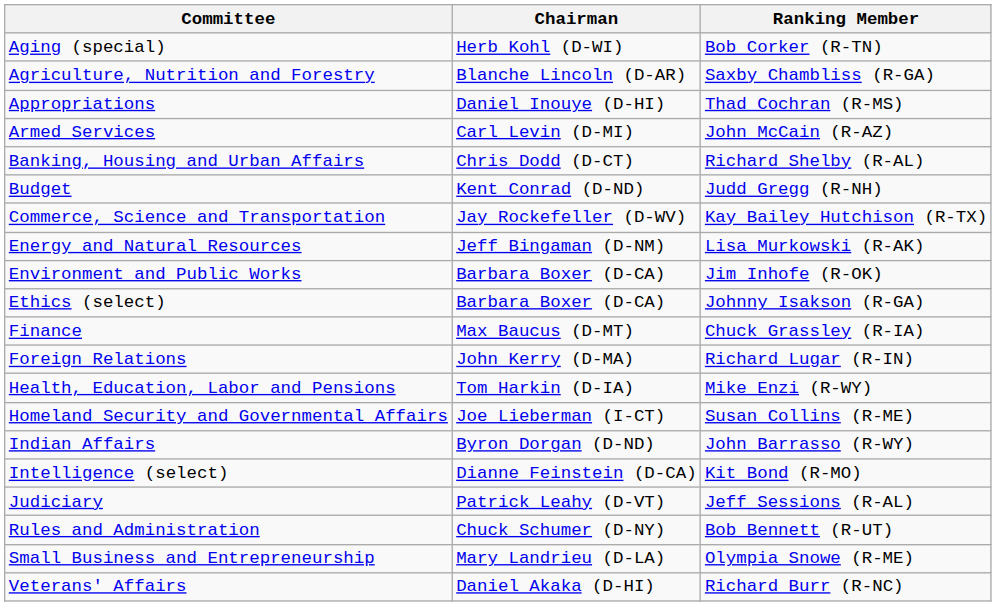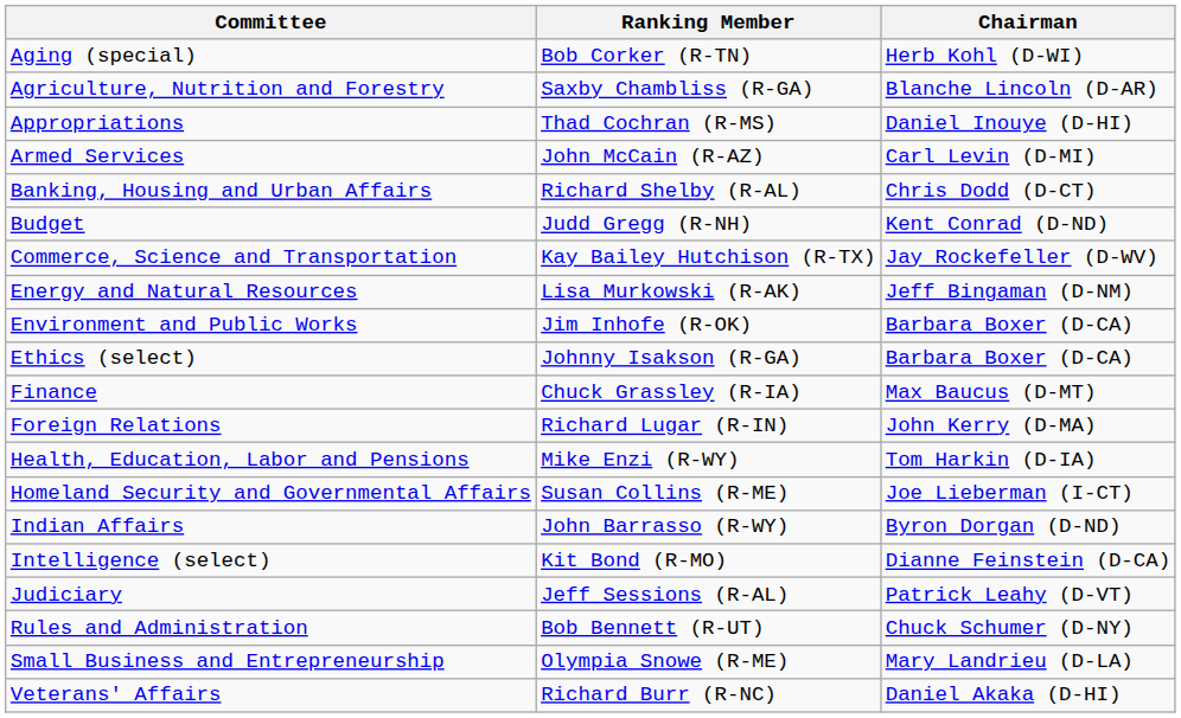 <table class="wikitable">
 <tr>
 <th>Committee</th>
+<th>Ranking Member</th>
 <th>Chairman</th>
-<th>Ranking Member</th>
 </tr>
 <tr>
 <td><a href='#'>Aging</a> (special)</td>
+<td><a href='#'>Bob Corker</a> (R-TN)</td>
 <td><a href='#'>Herb Kohl</a> (D-WI)</td>
-<td><a href='#'>Bob Corker</a> (R-TN)</td>
 </tr>
 <tr>
 <td><a href='#'>Agriculture, Nutrition and Forestry</a></td>
+<td><a href='#'>Saxby Chambliss</a> (R-GA)</td>
 <td><a href='#'>Blanche Lincoln</a> (D-AR)</td>
-<td><a href='#'>Saxby Chambliss</a> (R-GA)</td>
 </tr>
 <tr>
 <td><a href='#'>Appropriations</a></td>
+<td><a href='#'>Thad Cochran</a> (R-MS)</td>
 <td><a href='#'>Daniel Inouye</a> (D-HI)</td>
-<td><a href='#'>Thad Cochran</a> (R-MS)</td>
 </tr>
 <tr>
 <td><a href='#'>Armed Services</a></td>
+<td><a href='#'>John McCain</a> (R-AZ)</td>
 <td><a href='#'>Carl Levin</a> (D-MI)</td>
-<td><a href='#'>John McCain</a> (R-AZ)</td>
 </tr>
 <tr>
 <td><a href='#'>Banking, Housing and Urban Affairs</a></td>
+<td><a href='#'>Richard Shelby</a> (R-AL)</td>
 <td><a href='#'>Chris Dodd</a> (D-CT)</td>
-<td><a href='#'>Richard Shelby</a> (R-AL)</td>
 </tr>
 <tr>
 <td><a href='#'>Budget</a></td>
+<td><a href='#'>Judd Gregg</a> (R-NH)</td>
 <td><a href='#'>Kent Conrad</a> (D-ND)</td>
-<td><a href='#'>Judd Gregg</a> (R-NH)</td>
 </tr>
 <tr>
 <td><a href='#'>Commerce, Science and Transportation</a></td>
+<td><a href='#'>Kay Bailey Hutchison</a> (R-TX)</td>
 <td><a href='#'>Jay Rockefeller</a> (D-WV)</td>
-<td><a href='#'>Kay Bailey Hutchison</a> (R-TX)</td>
 </tr>
 <tr>
 <td><a href='#'>Energy and Natural Resources</a></td>
+<td><a href='#'>Lisa Murkowski</a> (R-AK)</td>
 <td><a href='#'>Jeff Bingaman</a> (D-NM)</td>
-<td><a href='#'>Lisa Murkowski</a> (R-AK)</td>
 </tr>
 <tr>
 <td><a href='#'>Environment and Public Works</a></td>
+<td><a href='#'>Jim Inhofe</a> (R-OK)</td>
 <td><a href='#'>Barbara Boxer</a> (D-CA)</td>
-<td><a href='#'>Jim Inhofe</a> (R-OK)</td>
 </tr>
 <tr>
 <td><a href='#'>Ethics</a> (select)</td>
+<td><a href='#'>Johnny Isakson</a> (R-GA)</td>
 <td><a href='#'>Barbara Boxer</a> (D-CA)</td>
-<td><a href='#'>Johnny Isakson</a> (R-GA)</td>
 </tr>
 <tr>
 <td><a href='#'>Finance</a></td>
+<td><a href='#'>Chuck Grassley</a> (R-IA)</td>
 <td><a href='#'>Max Baucus</a> (D-MT)</td>
-<td><a href='#'>Chuck Grassley</a> (R-IA)</td>
 </tr>
 <tr>
 <td><a href='#'>Foreign Relations</a></td>
+<td><a href='#'>Richard Lugar</a> (R-IN)</td>
 <td><a href='#'>John Kerry</a> (D-MA)</td>
-<td><a href='#'>Richard Lugar</a> (R-IN)</td>
 </tr>
 <tr>
 <td><a href='#'>Health, Education, Labor and Pensions</a></td>
+<td><a href='#'>Mike Enzi</a> (R-WY)</td>
 <td><a href='#'>Tom Harkin</a> (D-IA)</td>
-<td><a href='#'>Mike Enzi</a> (R-WY)</td>
 </tr>
 <tr>
 <td><a href='#'>Homeland Security and Governmental Affairs</a></td>
+<td><a href='#'>Susan Collins</a> (R-ME)</td>
 <td><a href='#'>Joe Lieberman</a> (I-CT)</td>
-<td><a href='#'>Susan Collins</a> (R-ME)</td>
 </tr>
 <tr>
 <td><a href='#'>Indian Affairs</a></td>
+<td><a href='#'>John Barrasso</a> (R-WY)</td>
 <td><a href='#'>Byron Dorgan</a> (D-ND)</td>
-<td><a href='#'>John Barrasso</a> (R-WY)</td>
 </tr>
 <tr>
 <td><a href='#'>Intelligence</a> (select)</td>
+<td><a href='#'>Kit Bond</a> (R-MO)</td>
 <td><a href='#'>Dianne Feinstein</a> (D-CA)</td>
-<td><a href='#'>Kit Bond</a> (R-MO)</td>
 </tr>
 <tr>
 <td><a href='#'>Judiciary</a></td>
+<td><a href='#'>Jeff Sessions</a> (R-AL)</td>
 <td><a href='#'>Patrick Leahy</a> (D-VT)</td>
-<td><a href='#'>Jeff Sessions</a> (R-AL)</td>
 </tr>
 <tr>
 <td><a href='#'>Rules and Administration</a></td>
+<td><a href='#'>Bob Bennett</a> (R-UT)</td>
 <td><a href='#'>Chuck Schumer</a> (D-NY)</td>
-<td><a href='#'>Bob Bennett</a> (R-UT)</td>
 </tr>
 <tr>
 <td><a href='#'>Small Business and Entrepreneurship</a></td>
+<td><a href='#'>Olympia Snowe</a> (R-ME)</td>
 <td><a href='#'>Mary Landrieu</a> (D-LA)</td>
-<td><a href='#'>Olympia Snowe</a> (R-ME)</td>
 </tr>
 <tr>
 <td><a href='#'>Veterans' Affairs</a></td>
+<td><a href='#'>Richard Burr</a> (R-NC)</td>
 <td><a href='#'>Daniel Akaka</a> (D-HI)</td>
-<td><a href='#'>Richard Burr</a> (R-NC)</td>
 </tr>
 </table>
